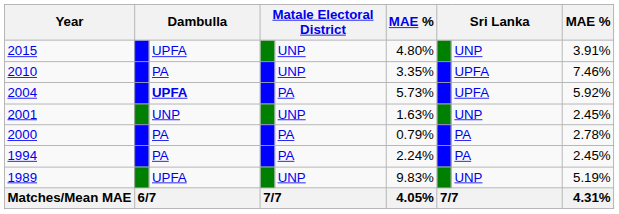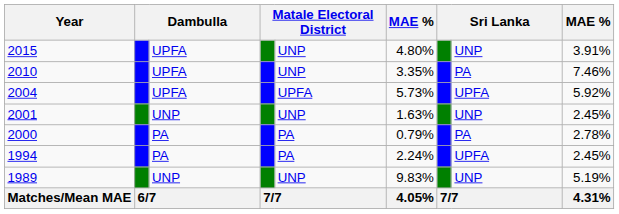 <table class="wikitable">
 <tr>
 <th>Year</th>
 <th colspan="2" width="144px">Dambulla</th>
 <th colspan="2" width="144px"><a href='#'>Matale Electoral District</a></th>
 <th><a href='#'>MAE</a> %</th>
 <th colspan="2" width="144px">Sri Lanka</th>
 <th>MAE %</th>
 </tr>
 <tr>
 <td><a href='#'>2015</a></td>
 <td style="background-color:blue;" width="10px"></td>
 <td style="text-align:left;"><a href='#'>UPFA</a></td>
 <td style="background-color:green;" width="10px"></td>
 <td style="text-align:left;"><a href='#'>UNP</a></td>
 <td style="text-align:right;">4.80%</td>
 <td style="background-color:green;" width="10px"></td>
 <td style="text-align:left;"><a href='#'>UNP</a></td>
 <td style="text-align:right;">3.91%</td>
 </tr>
 <tr>
 <td><a href='#'>2010</a></td>
 <td style="background-color:blue;" width="10px"></td>
-<td style="text-align:left;"><a href='#'>PA</a></td>
+<td style="text-align:left;"><a href='#'>UPFA</a></td>
 <td style="background-color:blue;" width="10px"></td>
 <td style="text-align:left;"><a href='#'>UNP</a></td>
 <td style="text-align:right;">3.35%</td>
 <td style="background-color:blue;" width="10px"></td>
-<td style="text-align:left;"><a href='#'>UPFA</a></td>
+<td style="text-align:left;"><a href='#'>PA</a></td>
 <td style="text-align:right;">7.46%</td>
 </tr>
 <tr>
 <td><a href='#'>2004</a></td>
 <td style="background-color:blue;" width="10px"></td>
-<td style="text-align:left;"><strong><a href='#'>UPFA</a></strong></td>
+<td style="text-align:left;"><a href='#'>UPFA</a></td>
 <td style="background-color:blue;" width="10px"></td>
-<td style="text-align:left;"><a href='#'>PA</a></td>
+<td style="text-align:left;"><a href='#'>UPFA</a></td>
 <td style="text-align:right;">5.73%</td>
 <td style="background-color:blue;" width="10px"></td>
 <td style="text-align:left;"><a href='#'>UPFA</a></td>
 <td style="text-align:right;">5.92%</td>
 </tr>
 <tr>
 <td><a href='#'>2001</a></td>
 <td style="background-color:green;" width="10px"></td>
 <td style="text-align:left;"><a href='#'>UNP</a></td>
 <td style="background-color:green;" width="10px"></td>
 <td style="text-align:left;"><a href='#'>UNP</a></td>
 <td style="text-align:right;">1.63%</td>
 <td style="background-color:green;" width="10px"></td>
 <td style="text-align:left;"><a href='#'>UNP</a></td>
 <td style="text-align:right;">2.45%</td>
 </tr>
 <tr>
 <td><a href='#'>2000</a></td>
 <td style="background-color:blue;" width="10px"></td>
 <td style="text-align:left;"><a href='#'>PA</a></td>
 <td style="background-color:blue;" width="10px"></td>
 <td style="text-align:left;"><a href='#'>PA</a></td>
 <td style="text-align:right;">0.79%</td>
 <td style="background-color:blue;" width="10px"></td>
 <td style="text-align:left;"><a href='#'>PA</a></td>
 <td style="text-align:right;">2.78%</td>
 </tr>
 <tr>
 <td><a href='#'>1994</a></td>
 <td style="background-color:blue;" width="10px"></td>
 <td style="text-align:left;"><a href='#'>PA</a></td>
 <td style="background-color:blue;" width="10px"></td>
 <td style="text-align:left;"><a href='#'>PA</a></td>
 <td style="text-align:right;">2.24%</td>
 <td style="background-color:blue;" width="10px"></td>
-<td style="text-align:left;"><a href='#'>PA</a></td>
+<td style="text-align:left;"><a href='#'>UPFA</a></td>
 <td style="text-align:right;">2.45%</td>
 </tr>
 <tr>
 <td><a href='#'>1989</a></td>
 <td style="background-color:green;" width="10px"></td>
-<td style="text-align:left;"><a href='#'>UPFA</a></td>
+<td style="text-align:left;"><a href='#'>UNP</a></td>
 <td style="background-color:green;" width="10px"></td>
 <td style="text-align:left;"><a href='#'>UNP</a></td>
 <td style="text-align:right;">9.83%</td>
 <td style="background-color:green;" width="10px"></td>
 <td style="text-align:left;"><a href='#'>UNP</a></td>
 <td style="text-align:right;">5.19%</td>
 </tr>
 <tr>
 <th>Matches/Mean MAE</th>
 <th style="text-align:left;"colspan="2" width="144px">6/7</th>
 <th style="text-align:left;"colspan="2" width="144px">7/7</th>
 <th style="text-align:right;">4.05%</th>
 <th style="text-align:left;"colspan="2" width="144px">7/7</th>
 <th style="text-align:right;">4.31%</th>
 </tr>
 </table>
